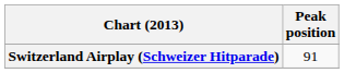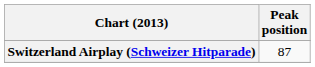 <table class="wikitable sortable plainrowheaders" style="text-align:center">
 <tr>
 <th>Chart (2013)</th>
 <th>Peak<br>position</th>
 </tr>
 <tr>
 </tr>
 <tr>
 </tr>
 <tr>
 </tr>
 <tr>
 </tr>
 <tr>
 </tr>
 <tr>
 </tr>
 <tr>
 <th scope="row">Switzerland Airplay (<a href='#'>Schweizer Hitparade</a>)</th>
-<td>91</td>
+<td>87</td>
 </tr>
 <tr>
 </tr>
 <tr>
 </tr>
 <tr>
 </tr>
 </table>
